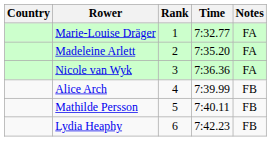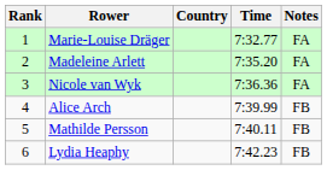 <table class="wikitable" style="text-align:center">
 <tr>
+<th>Rank</th>
+<th>Rower</th>
 <th>Country</th>
-<th>Rower</th>
-<th>Rank</th>
 <th>Time</th>
 <th>Notes</th>
 </tr>
 <tr bgcolor=ccffcc>
+<td>1</td>
+<td align="left"><a href='#'>Marie-Louise Dräger</a></td>
 <td align="left"></td>
-<td align="left"><a href='#'>Marie-Louise Dräger</a></td>
-<td>1</td>
 <td>7:32.77</td>
 <td>FA</td>
 </tr>
 <tr bgcolor=ccffcc>
+<td>2</td>
+<td align="left"><a href='#'>Madeleine Arlett</a></td>
 <td align="left"></td>
-<td align="left"><a href='#'>Madeleine Arlett</a></td>
-<td>2</td>
 <td>7:35.20</td>
 <td>FA</td>
 </tr>
 <tr bgcolor=ccffcc>
+<td>3</td>
+<td align="left"><a href='#'>Nicole van Wyk</a></td>
 <td align="left"></td>
-<td align="left"><a href='#'>Nicole van Wyk</a></td>
-<td>3</td>
 <td>7:36.36</td>
 <td>FA</td>
 </tr>
 <tr>
+<td>4</td>
+<td align="left"><a href='#'>Alice Arch</a></td>
 <td align="left"></td>
-<td align="left"><a href='#'>Alice Arch</a></td>
-<td>4</td>
 <td>7:39.99</td>
 <td>FB</td>
 </tr>
 <tr>
+<td>5</td>
+<td align="left"><a href='#'>Mathilde Persson</a></td>
 <td align="left"></td>
-<td align="left"><a href='#'>Mathilde Persson</a></td>
-<td>5</td>
 <td>7:40.11</td>
 <td>FB</td>
 </tr>
 <tr>
+<td>6</td>
+<td align="left"><a href='#'>Lydia Heaphy</a></td>
 <td align="left"></td>
-<td align="left"><a href='#'>Lydia Heaphy</a></td>
-<td>6</td>
 <td>7:42.23</td>
 <td>FB</td>
 </tr>
 </table>
